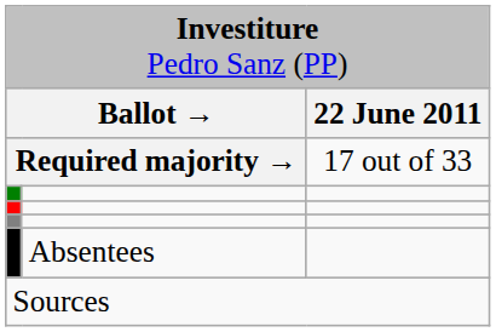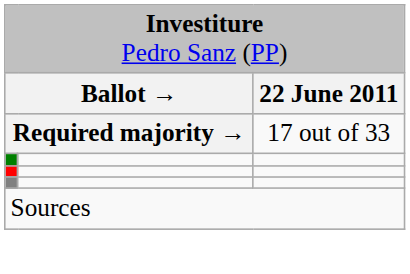 <table class="wikitable" style="text-align:center;">
 <tr>
 <td colspan="3" align="center" bgcolor="#C0C0C0"><strong>Investiture</strong><br><a href='#'>Pedro Sanz</a> (<a href='#'>PP</a>)</td>
 </tr>
 <tr>
 <th colspan="2" width="150px">Ballot →</th>
 <th>22 June 2011</th>
 </tr>
 <tr>
 <th colspan="2">Required majority →</th>
 <td>17 out of 33 </td>
 </tr>
 <tr>
 <th width="1px" style="background:green;"></th>
 <td align="left"></td>
 <td></td>
 </tr>
 <tr>
 <th style="color:inherit;background:red;"></th>
 <td align="left"></td>
 <td></td>
 </tr>
 <tr>
 <th style="color:inherit;background:gray;"></th>
 <td align="left"></td>
 <td></td>
 </tr>
 <tr>
-<th style="color:inherit;background:black;"></th>
-<td align="left"><span>Absentees</span></td>
-<td></td>
-</tr>
-<tr>
 <td align="left" colspan="3">Sources</td>
 </tr>
 </table>
